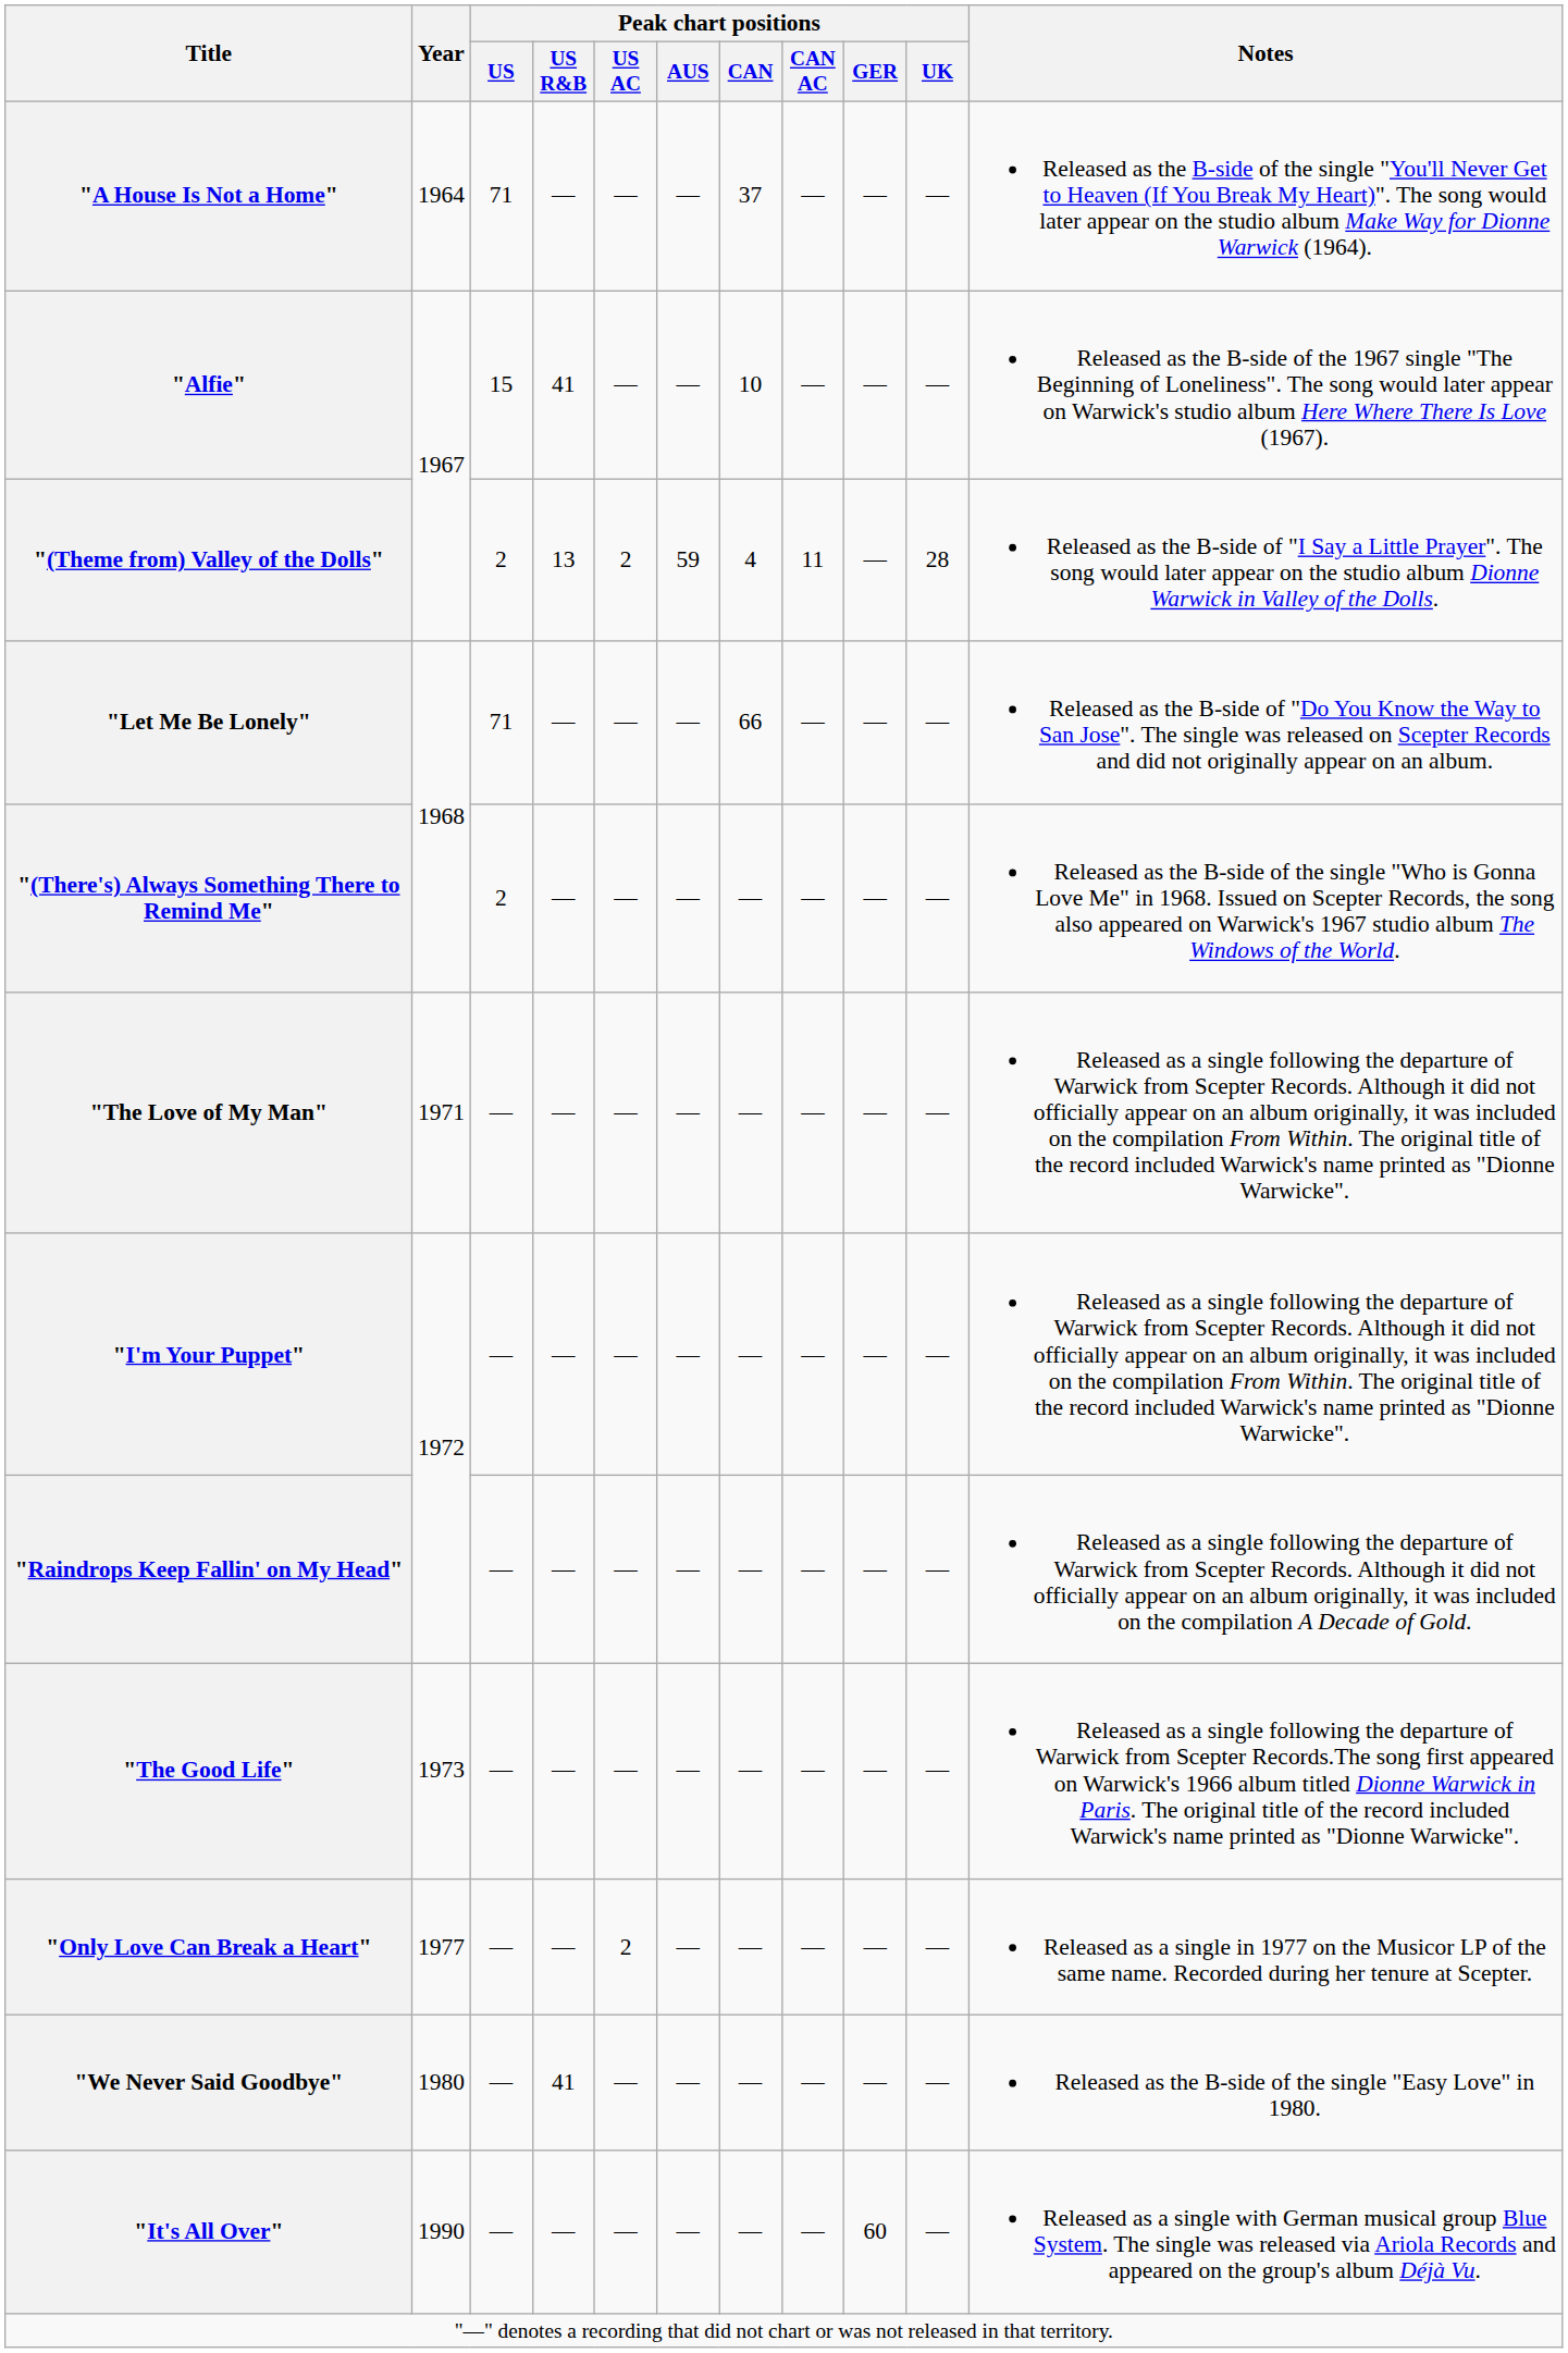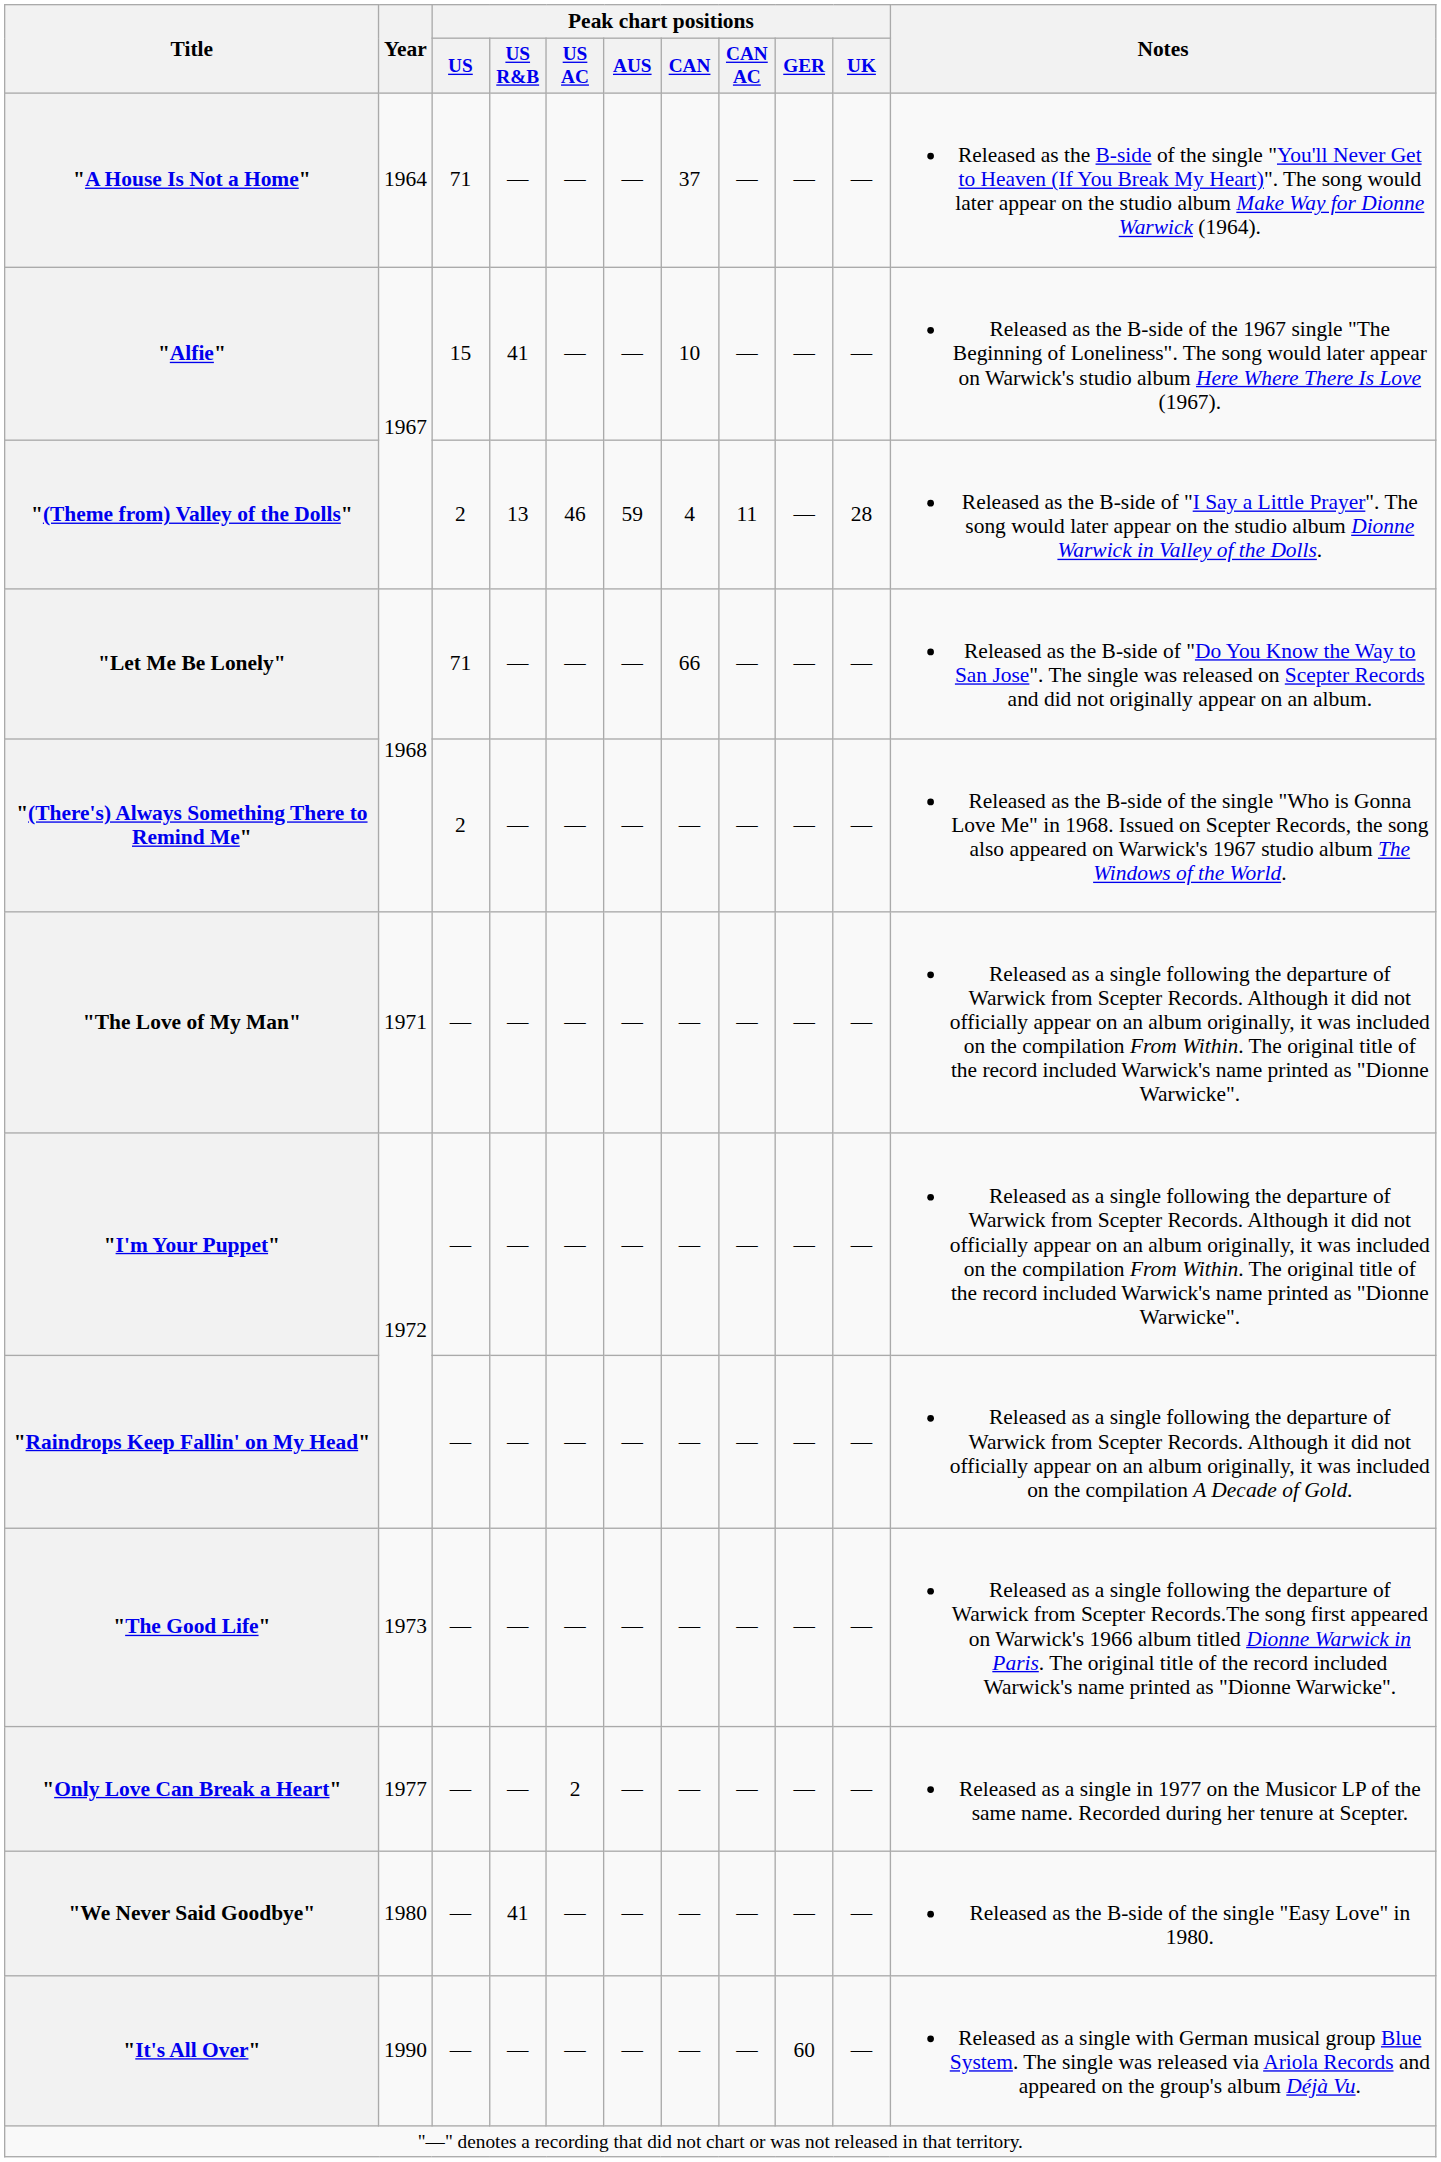 <table class="wikitable plainrowheaders" style="text-align:center;" border="1">
 <tr>
 <th scope="col" rowspan="2" style="width:17em;">Title</th>
 <th scope="col" rowspan="2" style="width:1em;">Year</th>
 <th scope="col" colspan="8">Peak chart positions</th>
 <th scope="col" rowspan="2" style="width:25em;">Notes</th>
 </tr>
 <tr>
 <th scope="col" style="width:2.5em;font-size:90%;"><a href='#'>US</a><br></th>
 <th scope="col" style="width:2.5em;font-size:90%;"><a href='#'>US<br>R&B</a><br></th>
 <th scope="col" style="width:2.5em;font-size:90%;"><a href='#'>US<br>AC</a><br></th>
 <th scope="col" style="width:2.5em;font-size:90%;"><a href='#'>AUS</a><br></th>
 <th scope="col" style="width:2.5em;font-size:90%;"><a href='#'>CAN</a><br></th>
 <th scope="col" style="width:2.5em;font-size:90%;"><a href='#'>CAN<br>AC</a><br></th>
 <th scope="col" style="width:2.5em;font-size:90%;"><a href='#'>GER</a><br></th>
 <th scope="col" style="width:2.5em;font-size:90%;"><a href='#'>UK</a><br></th>
 </tr>
 <tr>
 <th scope="row">"<a href='#'>A House Is Not a Home</a>"</th>
 <td>1964</td>
 <td>71</td>
 <td>—</td>
 <td>—</td>
 <td>—</td>
 <td>37</td>
 <td>—</td>
 <td>—</td>
 <td>—</td>
 <td><br><ul><li>Released as the <a href='#'>B-side</a> of the single "<a href='#'>You'll Never Get to Heaven (If You Break My Heart)</a>". The song would later appear on the studio album <em><a href='#'>Make Way for Dionne Warwick</a></em> (1964).</li></ul></td>
 </tr>
 <tr>
 <th scope="row">"<a href='#'>Alfie</a>"</th>
 <td rowspan="2">1967</td>
 <td>15</td>
 <td>41</td>
 <td>—</td>
 <td>—</td>
 <td>10</td>
 <td>—</td>
 <td>—</td>
 <td>—</td>
 <td><br><ul><li>Released as the B-side of the 1967 single "The Beginning of Loneliness". The song would later appear on Warwick's studio album <em><a href='#'>Here Where There Is Love</a></em> (1967).</li></ul></td>
 </tr>
 <tr>
 <th scope="row">"<a href='#'>(Theme from) Valley of the Dolls</a>"</th>
 <td>2</td>
 <td>13</td>
-<td>2</td>
+<td>46</td>
 <td>59</td>
 <td>4</td>
 <td>11</td>
 <td>—</td>
 <td>28</td>
 <td><br><ul><li>Released as the B-side of "<a href='#'>I Say a Little Prayer</a>". The song would later appear on the studio album <em><a href='#'>Dionne Warwick in Valley of the Dolls</a></em>.</li></ul></td>
 </tr>
 <tr>
 <th scope="row">"Let Me Be Lonely"</th>
 <td rowspan="2">1968</td>
 <td>71</td>
 <td>—</td>
 <td>—</td>
 <td>—</td>
 <td>66</td>
 <td>—</td>
 <td>—</td>
 <td>—</td>
 <td><br><ul><li>Released as the B-side of "<a href='#'>Do You Know the Way to San Jose</a>". The single was released on <a href='#'>Scepter Records</a> and did not originally appear on an album.</li></ul></td>
 </tr>
 <tr>
 <th scope="row">"<a href='#'>(There's) Always Something There to Remind Me</a>"</th>
 <td>2</td>
 <td>—</td>
 <td>—</td>
 <td>—</td>
 <td>—</td>
 <td>—</td>
 <td>—</td>
 <td>—</td>
 <td><br><ul><li>Released as the B-side of the single "Who is Gonna Love Me" in 1968. Issued on Scepter Records, the song also appeared on Warwick's 1967 studio album <em><a href='#'>The Windows of the World</a></em>.</li></ul></td>
 </tr>
 <tr>
 <th scope="row">"The Love of My Man"</th>
 <td>1971</td>
 <td>—</td>
 <td>—</td>
 <td>—</td>
 <td>—</td>
 <td>—</td>
 <td>—</td>
 <td>—</td>
 <td>—</td>
 <td><br><ul><li>Released as a single following the departure of Warwick from Scepter Records. Although it did not officially appear on an album originally, it was included on the compilation <em>From Within</em>. The original title of the record included Warwick's name printed as "Dionne Warwicke".</li></ul></td>
 </tr>
 <tr>
 <th scope="row">"<a href='#'>I'm Your Puppet</a>"</th>
 <td rowspan="2">1972</td>
 <td>—</td>
 <td>—</td>
 <td>—</td>
 <td>—</td>
 <td>—</td>
 <td>—</td>
 <td>—</td>
 <td>—</td>
 <td><br><ul><li>Released as a single following the departure of Warwick from Scepter Records. Although it did not officially appear on an album originally, it was included on the compilation <em>From Within</em>. The original title of the record included Warwick's name printed as "Dionne Warwicke".</li></ul></td>
 </tr>
 <tr>
 <th scope="row">"<a href='#'>Raindrops Keep Fallin' on My Head</a>"</th>
 <td>—</td>
 <td>—</td>
 <td>—</td>
 <td>—</td>
 <td>—</td>
 <td>—</td>
 <td>—</td>
 <td>—</td>
 <td><br><ul><li>Released as a single following the departure of Warwick from Scepter Records. Although it did not officially appear on an album originally, it was included on the compilation <em>A Decade of Gold</em>.</li></ul></td>
 </tr>
 <tr>
 <th scope="row">"<a href='#'>The Good Life</a>"</th>
 <td>1973</td>
 <td>—</td>
 <td>—</td>
 <td>—</td>
 <td>—</td>
 <td>—</td>
 <td>—</td>
 <td>—</td>
 <td>—</td>
 <td><br><ul><li>Released as a single following the departure of Warwick from Scepter Records.The song first appeared on Warwick's 1966 album titled <em><a href='#'>Dionne Warwick in Paris</a></em>. The original title of the record included Warwick's name printed as "Dionne Warwicke".</li></ul></td>
 </tr>
 <tr>
 <th scope="row">"<a href='#'>Only Love Can Break a Heart</a>"</th>
 <td>1977</td>
 <td>—</td>
 <td>—</td>
 <td>2</td>
 <td>—</td>
 <td>—</td>
 <td>—</td>
 <td>—</td>
 <td>—</td>
 <td><br><ul><li>Released as a single in 1977 on the Musicor LP of the same name. Recorded during her tenure at Scepter.</li></ul></td>
 </tr>
 <tr>
 <th scope="row">"We Never Said Goodbye"</th>
 <td>1980</td>
 <td>—</td>
 <td>41</td>
 <td>—</td>
 <td>—</td>
 <td>—</td>
 <td>—</td>
 <td>—</td>
 <td>—</td>
 <td><br><ul><li>Released as the B-side of the single "Easy Love" in 1980.</li></ul></td>
 </tr>
 <tr>
 <th scope="row">"<a href='#'>It's All Over</a>" </th>
 <td>1990</td>
 <td>—</td>
 <td>—</td>
 <td>—</td>
 <td>—</td>
 <td>—</td>
 <td>—</td>
 <td>60</td>
 <td>—</td>
 <td><br><ul><li>Released as a single with German musical group <a href='#'>Blue System</a>. The single was released via <a href='#'>Ariola Records</a> and appeared on the group's album <em><a href='#'>Déjà Vu</a></em>.</li></ul></td>
 </tr>
 <tr>
 <td colspan="11" style="font-size:90%">"—" denotes a recording that did not chart or was not released in that territory.</td>
 </tr>
 </table>
